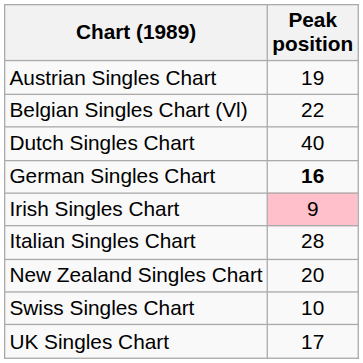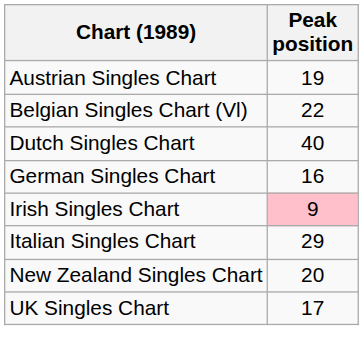 <table class="wikitable sortable">
 <tr>
 <th>Chart (1989)</th>
 <th>Peak<br>position</th>
 </tr>
 <tr>
 <td align="left">Austrian Singles Chart</td>
 <td style="text-align:center;">19</td>
 </tr>
 <tr>
 <td align="left">Belgian Singles Chart (Vl)</td>
 <td style="text-align:center;">22</td>
 </tr>
 <tr>
 <td align="left">Dutch Singles Chart</td>
 <td style="text-align:center;">40</td>
 </tr>
 <tr>
 <td align="left">German Singles Chart</td>
-<td style="text-align:center;"><strong>16</strong></td>
+<td style="text-align:center;">16</td>
 </tr>
 <tr>
 <td align="left">Irish Singles Chart</td>
 <td style="background: pink; text-align:center;">9</td>
 </tr>
 <tr>
 <td align="left">Italian Singles Chart</td>
-<td style="text-align:center;">28</td>
+<td style="text-align:center;">29</td>
 </tr>
 <tr>
 <td align="left">New Zealand Singles Chart</td>
 <td style="text-align:center;">20</td>
 </tr>
 <tr>
-<td align="left">Swiss Singles Chart</td>
-<td style="text-align:center;">10</td>
-</tr>
-<tr>
 <td align="left">UK Singles Chart</td>
 <td style="text-align:center;">17</td>
 </tr>
 </table>
